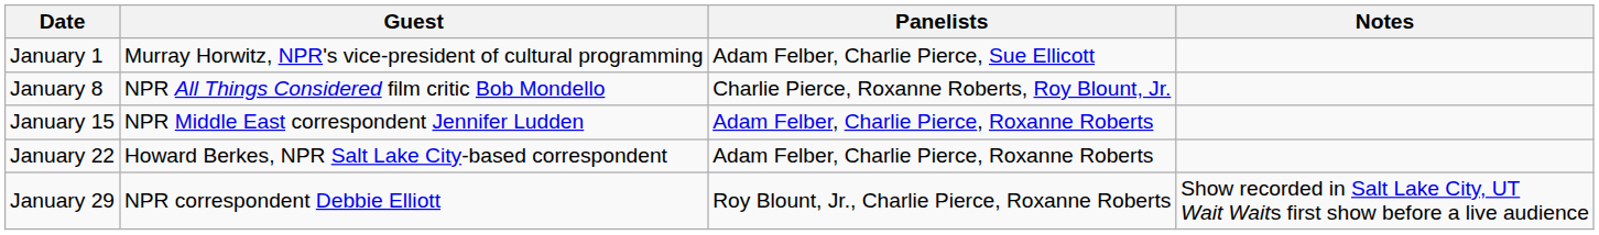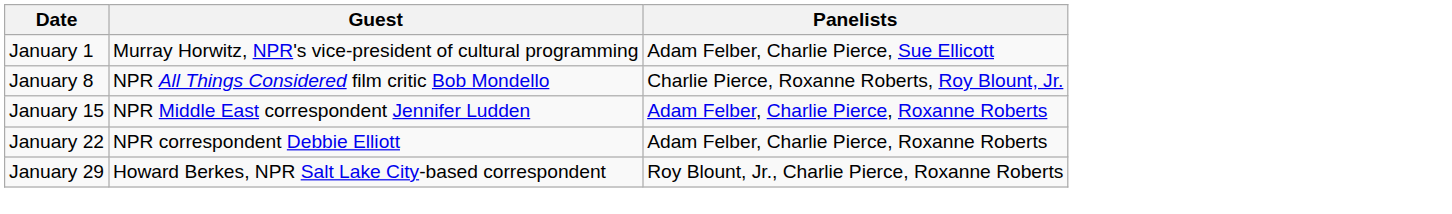 <table class="wikitable">
 <tr>
 <th>Date</th>
 <th>Guest</th>
 <th>Panelists</th>
-<th>Notes</th>
 </tr>
 <tr>
 <td>January 1</td>
 <td>Murray Horwitz, <a href='#'>NPR</a>'s vice-president of cultural programming</td>
 <td>Adam Felber, Charlie Pierce, <a href='#'>Sue Ellicott</a></td>
-<td></td>
 </tr>
 <tr>
 <td>January 8</td>
 <td>NPR <em><a href='#'>All Things Considered</a></em> film critic <a href='#'>Bob Mondello</a></td>
 <td>Charlie Pierce, Roxanne Roberts, <a href='#'>Roy Blount, Jr.</a></td>
-<td></td>
 </tr>
 <tr>
 <td>January 15</td>
 <td>NPR <a href='#'>Middle East</a> correspondent <a href='#'>Jennifer Ludden</a></td>
 <td><a href='#'>Adam Felber</a>, <a href='#'>Charlie Pierce</a>, <a href='#'>Roxanne Roberts</a></td>
-<td></td>
 </tr>
 <tr>
 <td>January 22</td>
-<td>Howard Berkes, NPR <a href='#'>Salt Lake City</a>-based correspondent</td>
+<td>NPR correspondent <a href='#'>Debbie Elliott</a></td>
 <td>Adam Felber, Charlie Pierce, Roxanne Roberts</td>
-<td></td>
 </tr>
 <tr>
 <td>January 29</td>
-<td>NPR correspondent <a href='#'>Debbie Elliott</a></td>
+<td>Howard Berkes, NPR <a href='#'>Salt Lake City</a>-based correspondent</td>
 <td>Roy Blount, Jr., Charlie Pierce, Roxanne Roberts</td>
-<td>Show recorded in <a href='#'>Salt Lake City, UT</a><br><em>Wait Wait</em>s first show before a live audience</td>
 </tr>
 </table>
